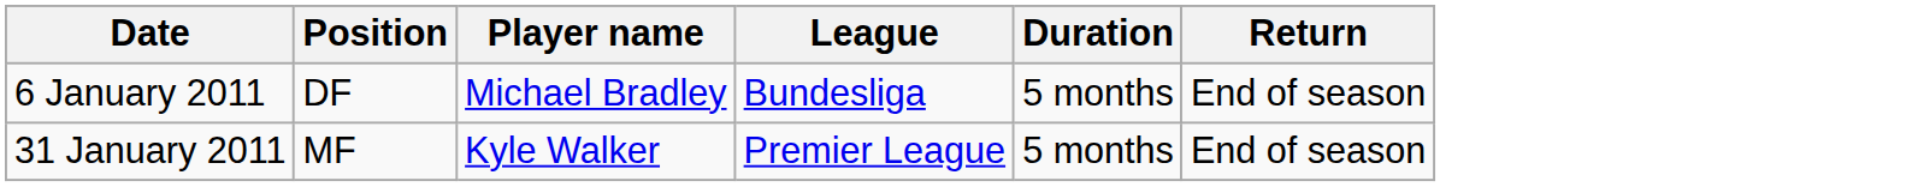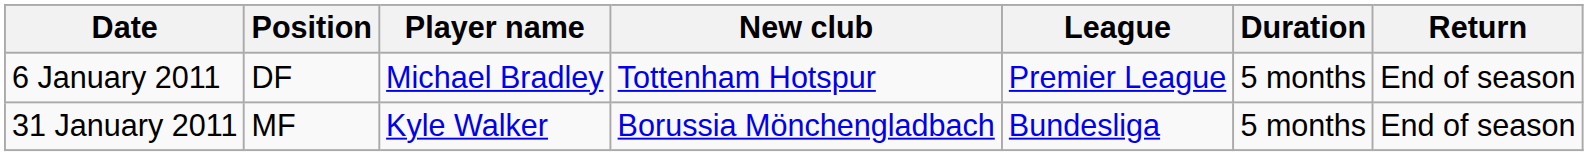 <table class="wikitable">
 <tr>
 <th>Date</th>
 <th>Position</th>
 <th>Player name</th>
+<th>New club</th>
 <th>League</th>
 <th>Duration</th>
 <th>Return</th>
 </tr>
 <tr>
 <td>6 January 2011</td>
 <td>DF</td>
 <td> <a href='#'>Michael Bradley</a></td>
-<td> <a href='#'>Bundesliga</a></td>
+<td> <a href='#'>Tottenham Hotspur</a></td>
+<td> <a href='#'>Premier League</a></td>
 <td>5 months</td>
 <td>End of season</td>
 </tr>
 <tr>
 <td>31 January 2011</td>
 <td>MF</td>
 <td> <a href='#'>Kyle Walker</a></td>
-<td> <a href='#'>Premier League</a></td>
+<td> <a href='#'>Borussia Mönchengladbach</a></td>
+<td> <a href='#'>Bundesliga</a></td>
 <td>5 months</td>
 <td>End of season</td>
 </tr>
 </table>
